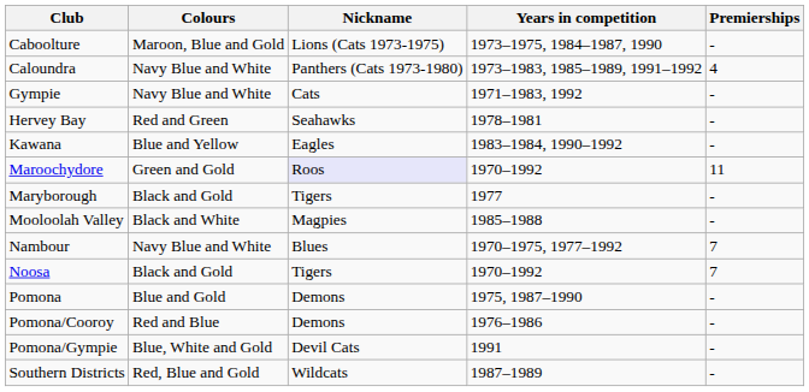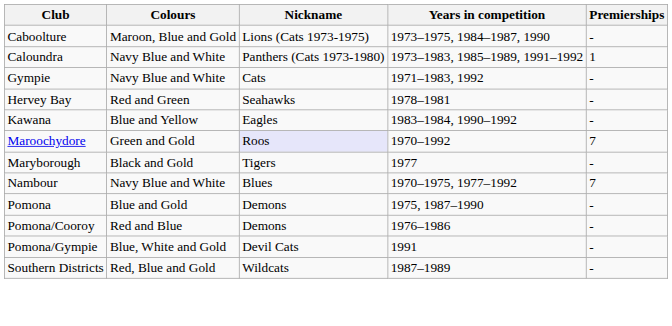 <table class="wikitable">
 <tr>
 <th>Club</th>
 <th>Colours</th>
 <th>Nickname</th>
 <th>Years in competition</th>
 <th>Premierships</th>
 </tr>
 <tr>
 <td>Caboolture</td>
 <td>Maroon, Blue and Gold</td>
 <td>Lions (Cats 1973-1975)</td>
 <td>1973–1975, 1984–1987, 1990</td>
 <td>-</td>
 </tr>
 <tr>
 <td>Caloundra</td>
 <td>Navy Blue and White</td>
 <td>Panthers (Cats 1973-1980)</td>
 <td>1973–1983, 1985–1989, 1991–1992</td>
-<td>4</td>
+<td>1</td>
 </tr>
 <tr>
 <td>Gympie</td>
 <td>Navy Blue and White</td>
 <td>Cats</td>
 <td>1971–1983, 1992</td>
 <td>-</td>
 </tr>
 <tr>
 <td>Hervey Bay</td>
 <td>Red and Green</td>
 <td>Seahawks</td>
 <td>1978–1981</td>
 <td>-</td>
 </tr>
 <tr>
 <td>Kawana</td>
 <td>Blue and Yellow</td>
 <td>Eagles</td>
 <td>1983–1984, 1990–1992</td>
 <td>-</td>
 </tr>
 <tr>
 <td><a href='#'>Maroochydore</a></td>
 <td>Green and Gold</td>
 <td style="background: lavender;">Roos</td>
 <td>1970–1992</td>
-<td>11</td>
+<td>7</td>
 </tr>
 <tr>
 <td>Maryborough</td>
 <td>Black and Gold</td>
 <td>Tigers</td>
 <td>1977</td>
 <td>-</td>
 </tr>
 <tr>
-<td>Mooloolah Valley</td>
-<td>Black and White</td>
-<td>Magpies</td>
-<td>1985–1988</td>
-<td>-</td>
-</tr>
-<tr>
 <td>Nambour</td>
 <td>Navy Blue and White</td>
 <td>Blues</td>
 <td>1970–1975, 1977–1992</td>
-<td>7</td>
-</tr>
-<tr>
-<td><a href='#'>Noosa</a></td>
-<td>Black and Gold</td>
-<td>Tigers</td>
-<td>1970–1992</td>
 <td>7</td>
 </tr>
 <tr>
 <td>Pomona</td>
 <td>Blue and Gold</td>
 <td>Demons</td>
 <td>1975, 1987–1990</td>
 <td>-</td>
 </tr>
 <tr>
 <td>Pomona/Cooroy</td>
 <td>Red and Blue</td>
 <td>Demons</td>
 <td>1976–1986</td>
 <td>-</td>
 </tr>
 <tr>
 <td>Pomona/Gympie</td>
 <td>Blue, White and Gold</td>
 <td>Devil Cats</td>
 <td>1991</td>
 <td>-</td>
 </tr>
 <tr>
 <td>Southern Districts</td>
 <td>Red, Blue and Gold</td>
 <td>Wildcats</td>
 <td>1987–1989</td>
 <td>-</td>
 </tr>
 </table>
